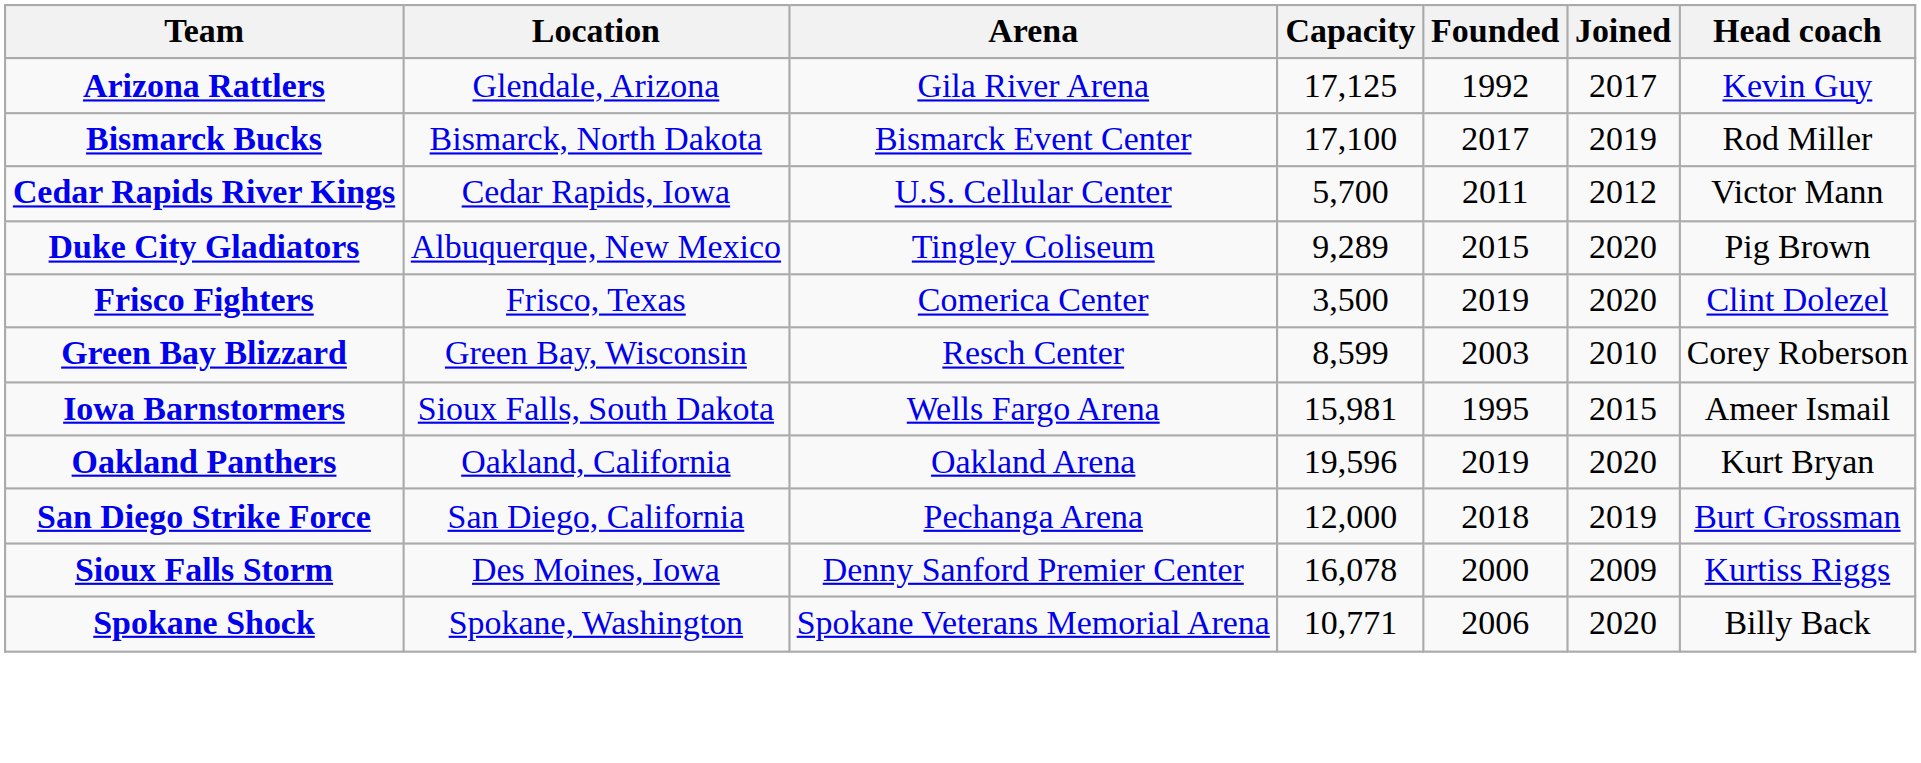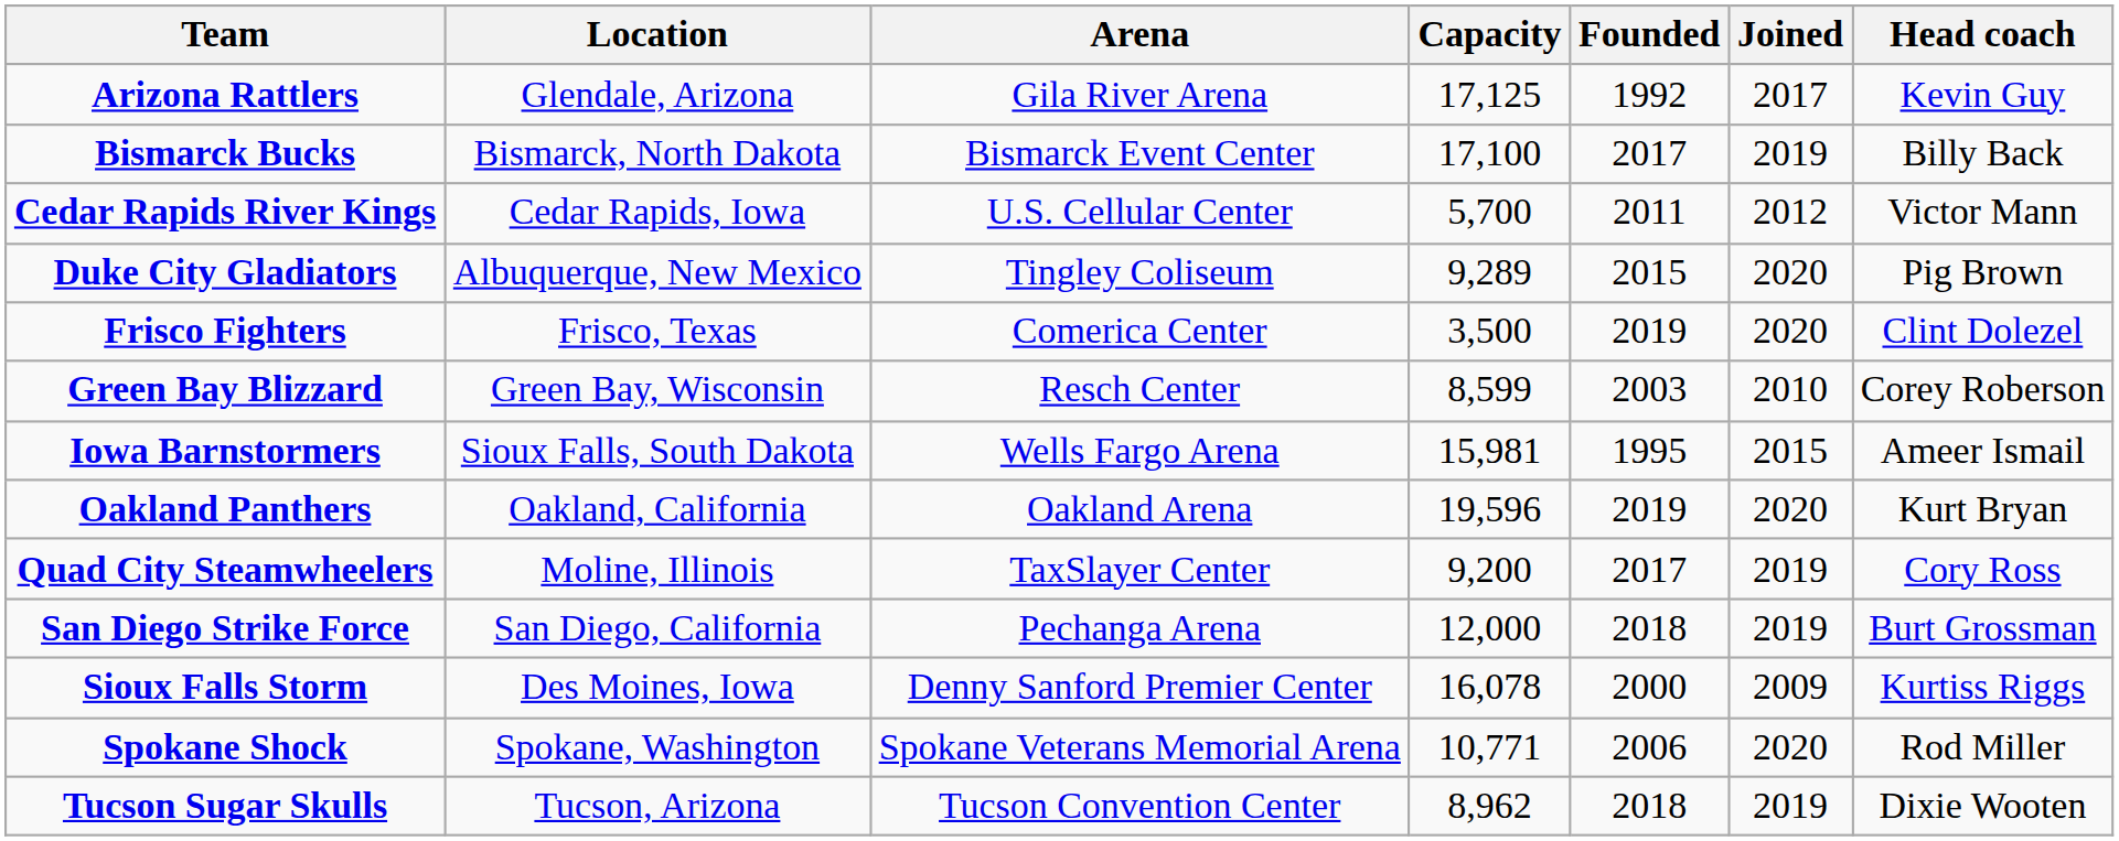 <table class="wikitable" style="text-align:center">
 <tr>
 <th>Team</th>
 <th>Location</th>
 <th>Arena</th>
 <th>Capacity</th>
 <th>Founded</th>
 <th>Joined</th>
 <th>Head coach</th>
 </tr>
 <tr>
 <td><strong><a href='#'>Arizona Rattlers</a></strong></td>
 <td><a href='#'>Glendale, Arizona</a></td>
 <td><a href='#'>Gila River Arena</a></td>
 <td>17,125</td>
 <td>1992</td>
 <td>2017</td>
 <td><a href='#'>Kevin Guy</a></td>
 </tr>
 <tr>
 <td><strong><a href='#'>Bismarck Bucks</a></strong></td>
 <td><a href='#'>Bismarck, North Dakota</a></td>
 <td><a href='#'>Bismarck Event Center</a></td>
 <td>17,100</td>
 <td>2017</td>
 <td>2019</td>
-<td>Rod Miller</td>
+<td>Billy Back</td>
 </tr>
 <tr>
 <td><strong><a href='#'>Cedar Rapids River Kings</a></strong></td>
 <td><a href='#'>Cedar Rapids, Iowa</a></td>
 <td><a href='#'>U.S. Cellular Center</a></td>
 <td>5,700</td>
 <td>2011</td>
 <td>2012</td>
 <td>Victor Mann</td>
 </tr>
 <tr>
 <td><strong><a href='#'>Duke City Gladiators</a></strong></td>
 <td><a href='#'>Albuquerque, New Mexico</a></td>
 <td><a href='#'>Tingley Coliseum</a></td>
 <td>9,289</td>
 <td>2015</td>
 <td>2020</td>
 <td>Pig Brown</td>
 </tr>
 <tr>
 <td><strong><a href='#'>Frisco Fighters</a></strong></td>
 <td><a href='#'>Frisco, Texas</a></td>
 <td><a href='#'>Comerica Center</a></td>
 <td>3,500</td>
 <td>2019</td>
 <td>2020</td>
 <td><a href='#'>Clint Dolezel</a></td>
 </tr>
 <tr>
 <td><strong><a href='#'>Green Bay Blizzard</a></strong></td>
 <td><a href='#'>Green Bay, Wisconsin</a></td>
 <td><a href='#'>Resch Center</a></td>
 <td>8,599</td>
 <td>2003</td>
 <td>2010</td>
 <td>Corey Roberson</td>
 </tr>
 <tr>
 <td><strong><a href='#'>Iowa Barnstormers</a></strong></td>
 <td><a href='#'>Sioux Falls, South Dakota</a></td>
 <td><a href='#'>Wells Fargo Arena</a></td>
 <td>15,981</td>
 <td>1995</td>
 <td>2015</td>
 <td>Ameer Ismail</td>
 </tr>
 <tr>
 <td><strong><a href='#'>Oakland Panthers</a></strong></td>
 <td><a href='#'>Oakland, California</a></td>
 <td><a href='#'>Oakland Arena</a></td>
 <td>19,596</td>
 <td>2019</td>
 <td>2020</td>
 <td>Kurt Bryan</td>
 </tr>
 <tr>
+<td><strong><a href='#'>Quad City Steamwheelers</a></strong></td>
+<td><a href='#'>Moline, Illinois</a></td>
+<td><a href='#'>TaxSlayer Center</a></td>
+<td>9,200</td>
+<td>2017</td>
+<td>2019</td>
+<td><a href='#'>Cory Ross</a></td>
+</tr>
+<tr>
 <td><strong><a href='#'>San Diego Strike Force</a></strong></td>
 <td><a href='#'>San Diego, California</a></td>
 <td><a href='#'>Pechanga Arena</a></td>
 <td>12,000</td>
 <td>2018</td>
 <td>2019</td>
 <td><a href='#'>Burt Grossman</a></td>
 </tr>
 <tr>
 <td><strong><a href='#'>Sioux Falls Storm</a></strong></td>
 <td><a href='#'>Des Moines, Iowa</a></td>
 <td><a href='#'>Denny Sanford Premier Center</a></td>
 <td>16,078</td>
 <td>2000</td>
 <td>2009</td>
 <td><a href='#'>Kurtiss Riggs</a></td>
 </tr>
 <tr>
 <td><strong><a href='#'>Spokane Shock</a></strong></td>
 <td><a href='#'>Spokane, Washington</a></td>
 <td><a href='#'>Spokane Veterans Memorial Arena</a></td>
 <td>10,771</td>
 <td>2006</td>
 <td>2020</td>
-<td>Billy Back</td>
+<td>Rod Miller</td>
+</tr>
+<tr>
+<td><strong><a href='#'>Tucson Sugar Skulls</a></strong></td>
+<td><a href='#'>Tucson, Arizona</a></td>
+<td><a href='#'>Tucson Convention Center</a></td>
+<td>8,962</td>
+<td>2018</td>
+<td>2019</td>
+<td>Dixie Wooten</td>
 </tr>
 </table>
